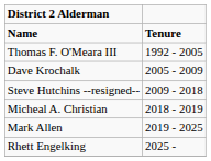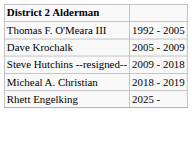 <table role="presentation" class="wikitable mw-collapsible mw-collapsed">
 <tr>
 <td><strong>District 2 Alderman</strong></td>
-</tr>
-<tr>
-<td><strong>Name</strong></td>
-<td><strong>Tenure</strong></td>
 </tr>
 <tr>
 <td>Thomas F. O'Meara III</td>
 <td>1992 - 2005</td>
 </tr>
 <tr>
 <td>Dave Krochalk</td>
 <td>2005 - 2009</td>
 </tr>
 <tr>
 <td>Steve Hutchins --resigned--</td>
 <td>2009 - 2018</td>
 </tr>
 <tr>
 <td>Micheal A. Christian</td>
 <td>2018 - 2019</td>
 </tr>
 <tr>
-<td>Mark Allen</td>
-<td>2019 - 2025</td>
-</tr>
-<tr>
 <td>Rhett Engelking</td>
 <td>2025 -</td>
 </tr>
 <tr>
 </tr>
 </table>
